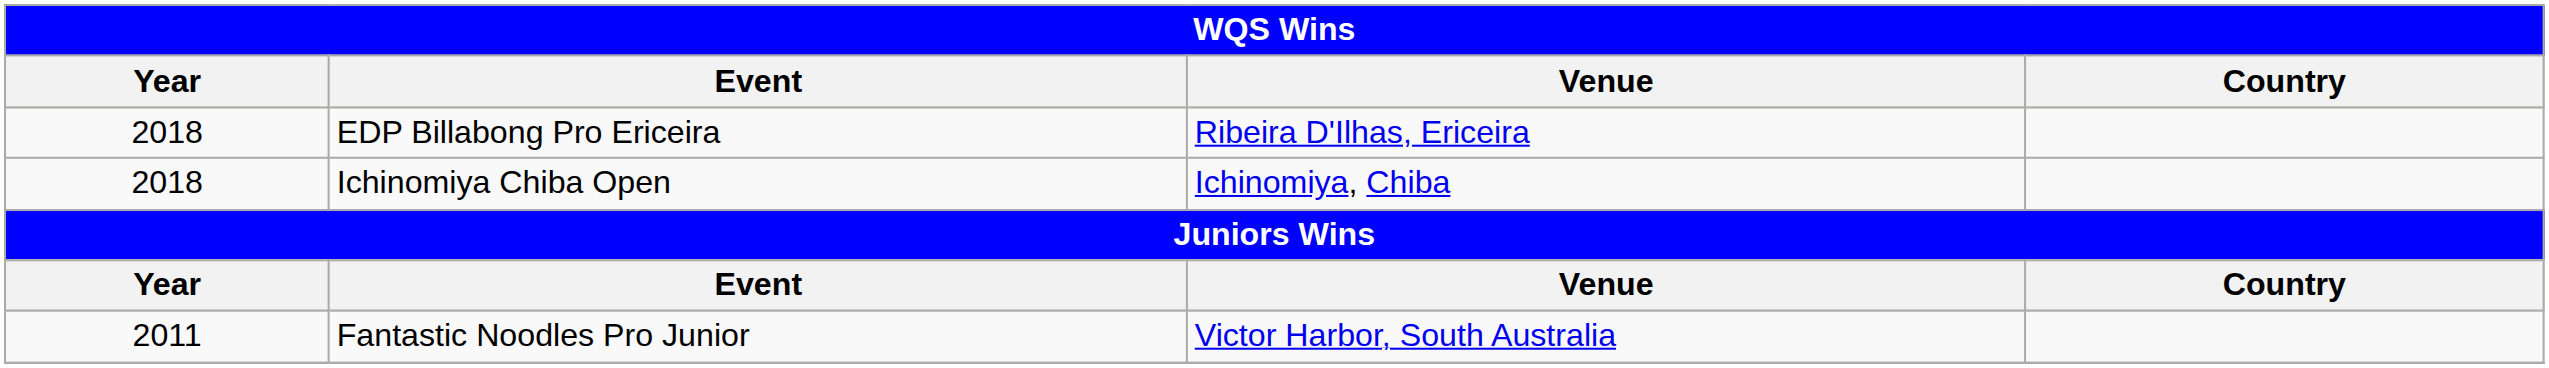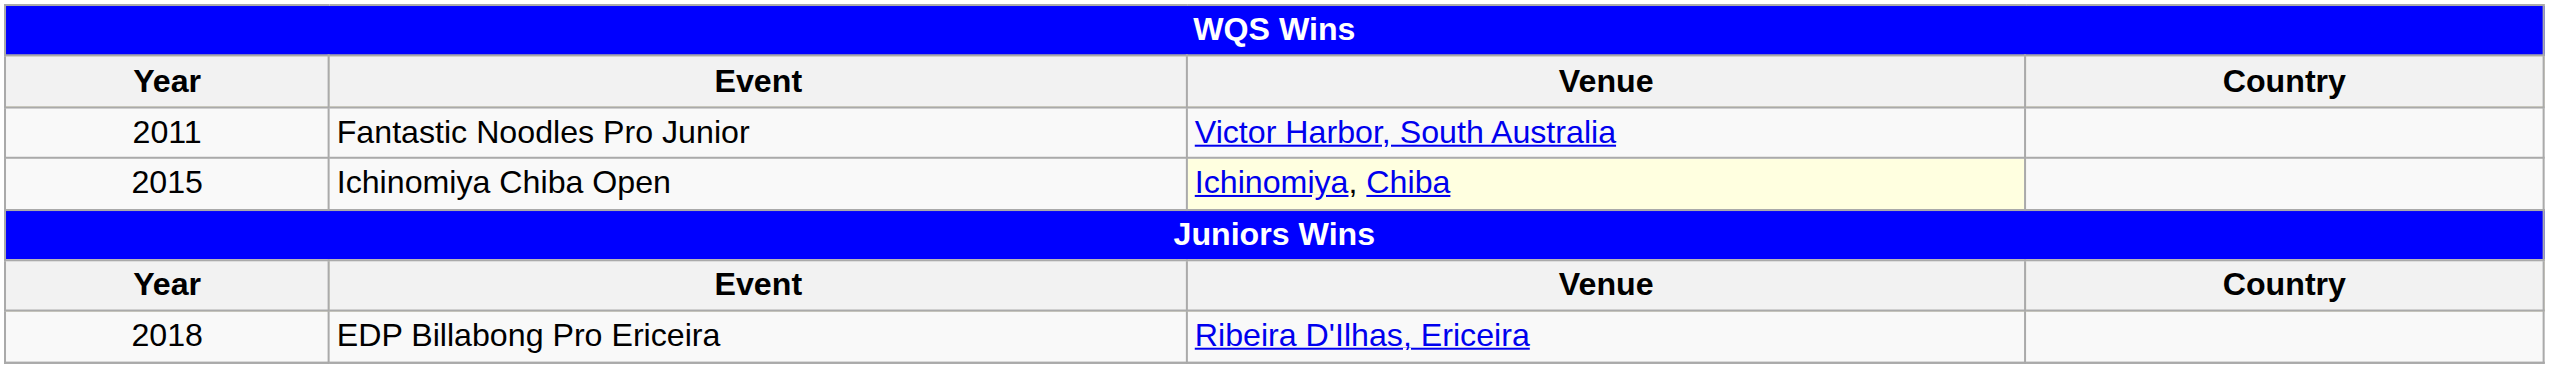 <table class="wikitable" style="width:100%;">
 <tr>
 <td colspan="4;" style="background: blue; color: white" align="center"><strong>WQS Wins</strong></td>
 </tr>
 <tr bgcolor="#bdb76b">
 <th>Year</th>
 <th>Event</th>
 <th>Venue</th>
 <th>Country</th>
 </tr>
 <tr>
-<td style="text-align:center">2018</td>
-<td>EDP Billabong Pro Ericeira</td>
-<td><a href='#'>Ribeira D'Ilhas, Ericeira</a></td>
+<td style=text-align:center>2011</td>
+<td>Fantastic Noodles Pro Junior</td>
+<td><a href='#'>Victor Harbor, South Australia</a></td>
 <td></td>
 </tr>
 <tr>
-<td style="text-align:center">2018</td>
+<td style="text-align:center">2015</td>
 <td>Ichinomiya Chiba Open</td>
-<td><a href='#'>Ichinomiya</a>, <a href='#'>Chiba</a></td>
+<td style="background: lightyellow;"><a href='#'>Ichinomiya</a>, <a href='#'>Chiba</a></td>
 <td></td>
 </tr>
 <tr>
 </tr>
 <tr>
 <td colspan=4; style="background: blue; color: white" align="center"><strong>Juniors Wins</strong></td>
 </tr>
 <tr bgcolor=#bdb76b>
 <th>Year</th>
 <th width=   33.8%>Event</th>
 <th width=     33%>Venue</th>
 <th>Country</th>
 </tr>
 <tr>
-<td style=text-align:center>2011</td>
-<td>Fantastic Noodles Pro Junior</td>
-<td><a href='#'>Victor Harbor, South Australia</a></td>
+<td style="text-align:center">2018</td>
+<td>EDP Billabong Pro Ericeira</td>
+<td><a href='#'>Ribeira D'Ilhas, Ericeira</a></td>
 <td></td>
 </tr>
 <tr>
 </tr>
 </table>
